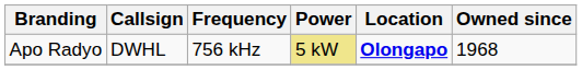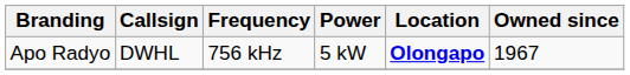 <table class="wikitable">
 <tr>
 <th>Branding</th>
 <th>Callsign</th>
 <th>Frequency</th>
 <th>Power</th>
 <th>Location</th>
 <th>Owned since</th>
 </tr>
 <tr>
 <td>Apo Radyo</td>
 <td>DWHL</td>
 <td>756 kHz</td>
-<td style="background: khaki;">5 kW</td>
+<td>5 kW</td>
 <td><strong><a href='#'>Olongapo</a></strong></td>
-<td>1968</td>
+<td>1967</td>
 </tr>
 <tr>
 </tr>
 </table>
